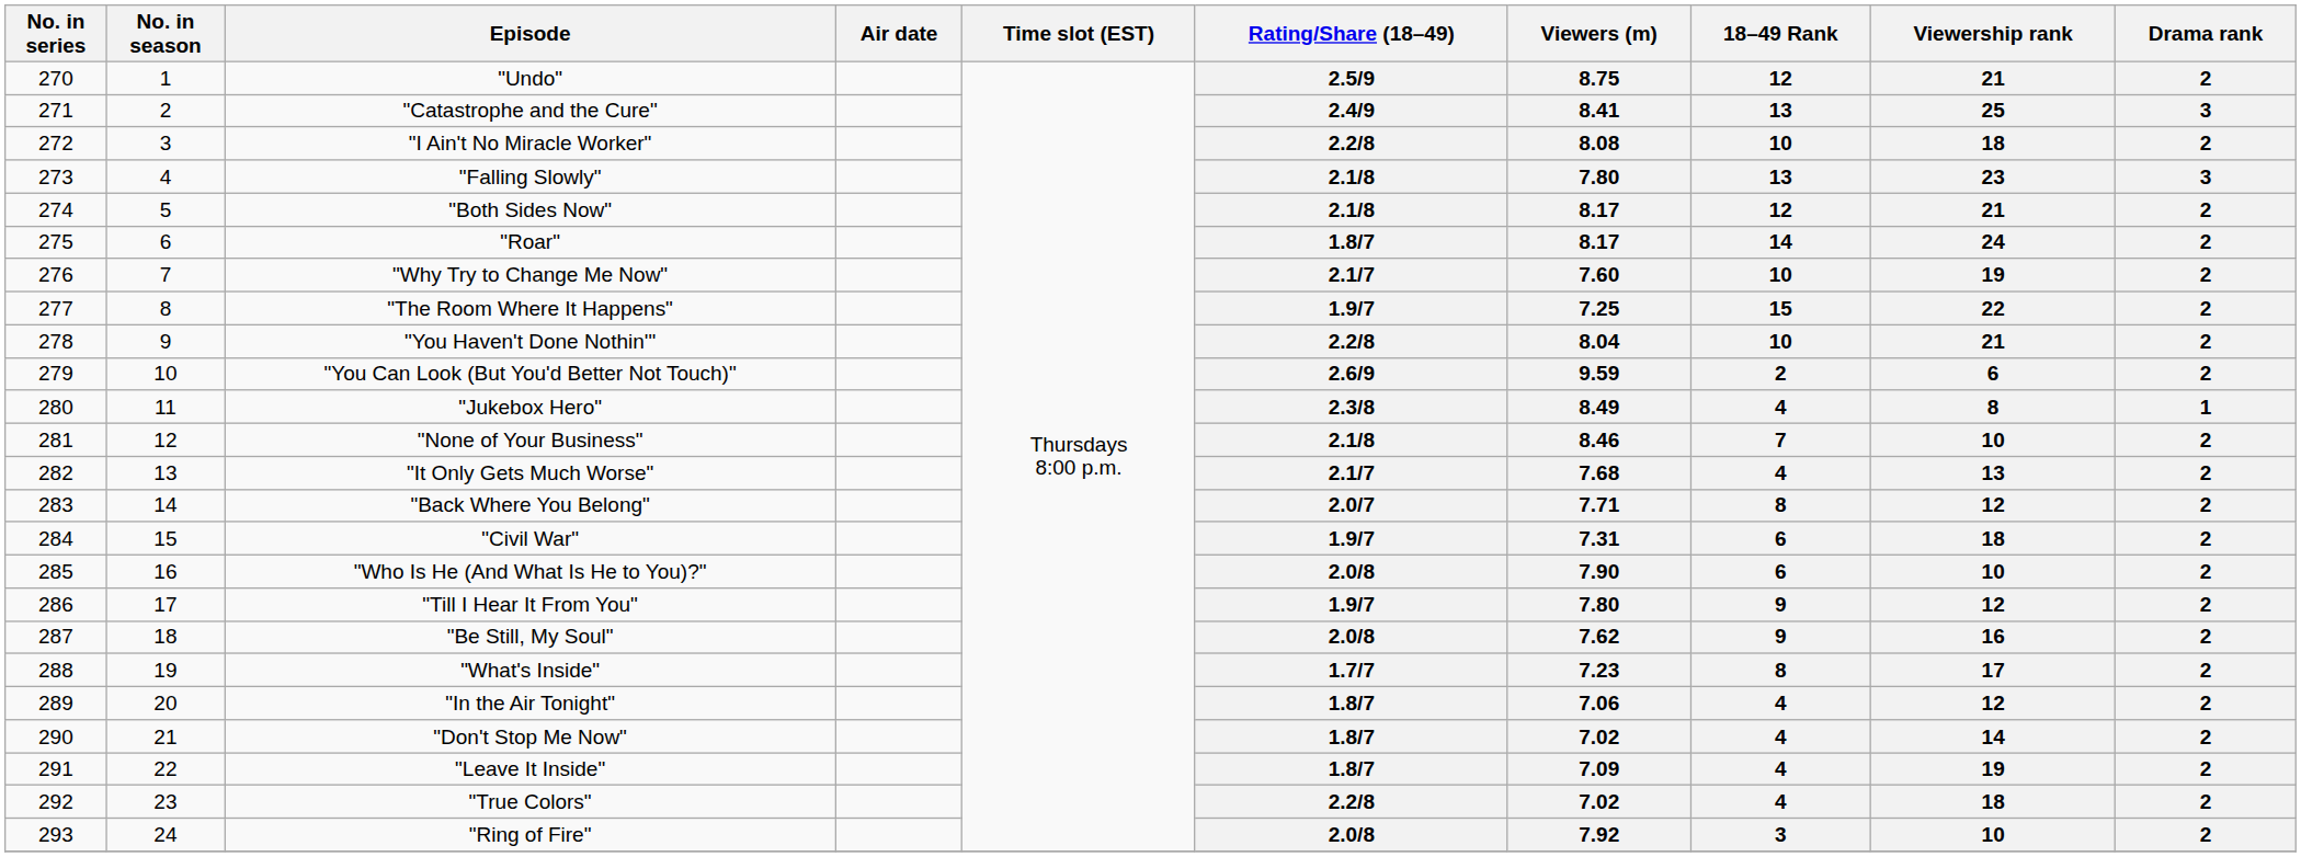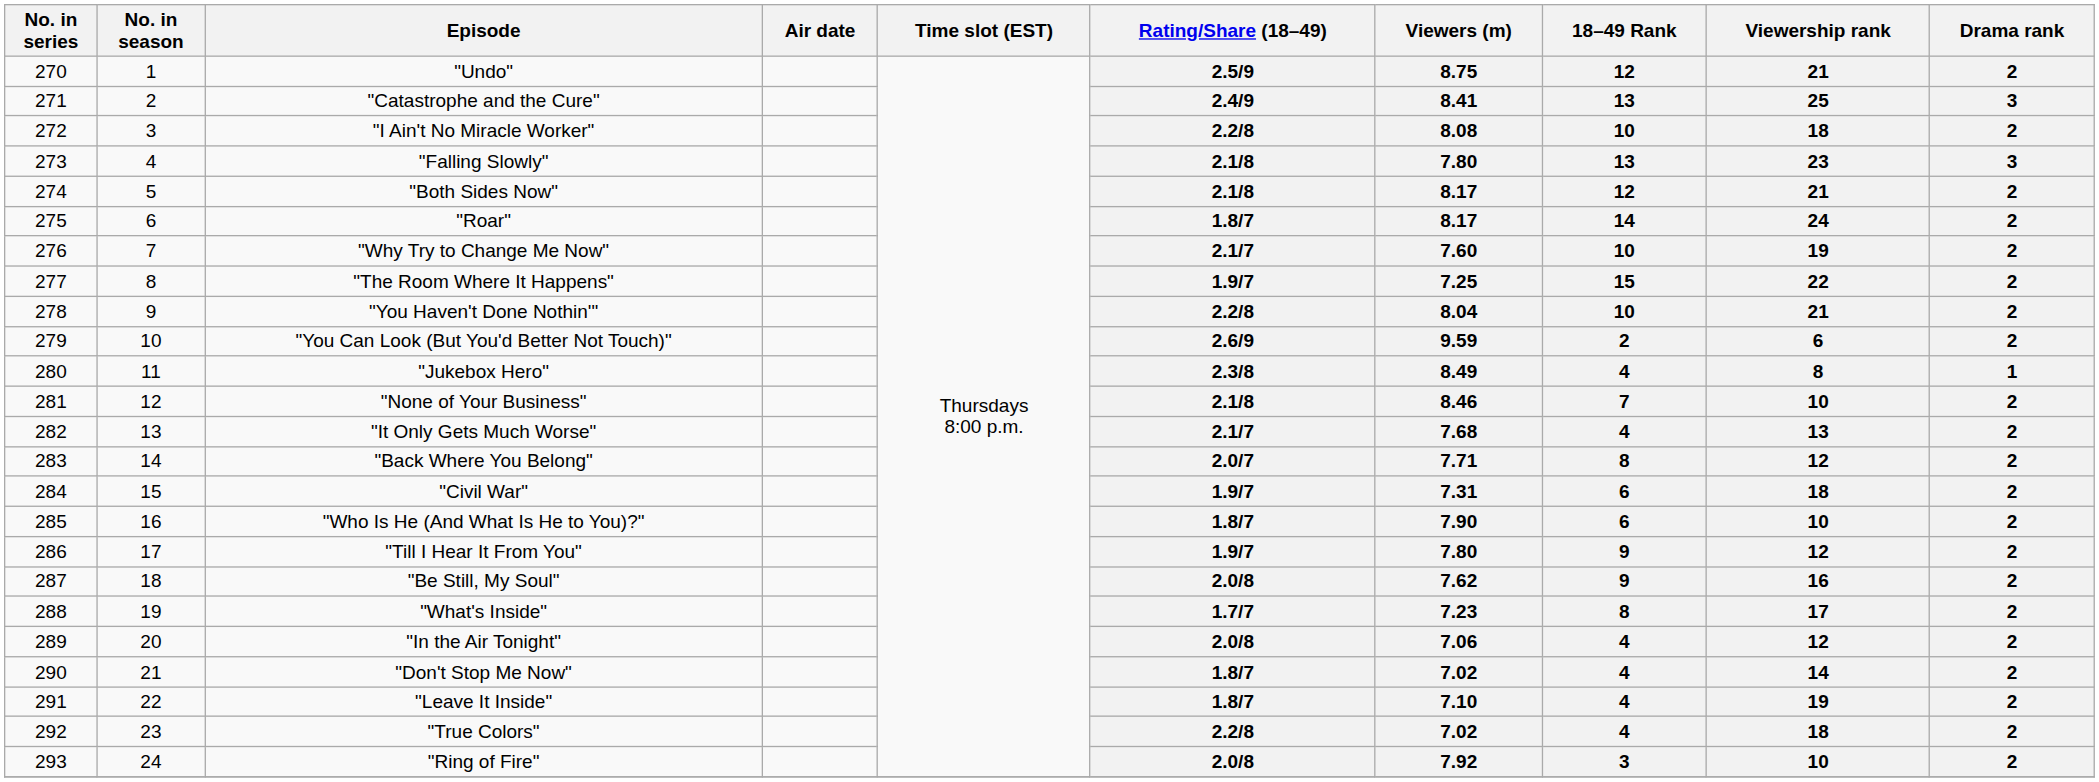 <table class="wikitable" style="font-size:90%; text-align:center; width: 100%; margin-left: auto; margin-right: auto;">
 <tr>
 <th>No. in<br>series</th>
 <th>No. in<br>season</th>
 <th>Episode</th>
 <th>Air date</th>
 <th>Time slot (EST)</th>
 <th><a href='#'>Rating/Share</a> (18–49)</th>
 <th>Viewers (m)</th>
 <th>18–49 Rank</th>
 <th>Viewership rank</th>
 <th>Drama rank</th>
 </tr>
 <tr>
 <td style="text-align:center">270</td>
 <td style="text-align:center">1</td>
 <td>"Undo"</td>
 <td></td>
 <td style="text-align:center" rowspan=24>Thursdays<br>8:00 p.m.</td>
 <th>2.5/9</th>
 <th>8.75</th>
 <th>12</th>
 <th>21</th>
 <th>2</th>
 </tr>
 <tr>
 <td style="text-align:center">271</td>
 <td style="text-align:center">2</td>
 <td>"Catastrophe and the Cure"</td>
 <td></td>
 <th>2.4/9</th>
 <th>8.41</th>
 <th>13</th>
 <th>25</th>
 <th>3</th>
 </tr>
 <tr>
 <td style="text-align:center">272</td>
 <td style="text-align:center">3</td>
 <td>"I Ain't No Miracle Worker"</td>
 <td></td>
 <th>2.2/8</th>
 <th>8.08</th>
 <th>10</th>
 <th>18</th>
 <th>2</th>
 </tr>
 <tr>
 <td style="text-align:center">273</td>
 <td style="text-align:center">4</td>
 <td>"Falling Slowly"</td>
 <td></td>
 <th>2.1/8</th>
 <th>7.80</th>
 <th>13</th>
 <th>23</th>
 <th>3</th>
 </tr>
 <tr>
 <td style="text-align:center">274</td>
 <td style="text-align:center">5</td>
 <td>"Both Sides Now"</td>
 <td></td>
 <th>2.1/8</th>
 <th>8.17</th>
 <th>12</th>
 <th>21</th>
 <th>2</th>
 </tr>
 <tr>
 <td style="text-align:center">275</td>
 <td style="text-align:center">6</td>
 <td>"Roar"</td>
 <td></td>
 <th>1.8/7</th>
 <th>8.17</th>
 <th>14</th>
 <th>24</th>
 <th>2</th>
 </tr>
 <tr>
 <td style="text-align:center">276</td>
 <td style="text-align:center">7</td>
 <td>"Why Try to Change Me Now"</td>
 <td></td>
 <th>2.1/7</th>
 <th>7.60</th>
 <th>10</th>
 <th>19</th>
 <th>2</th>
 </tr>
 <tr>
 <td style="text-align:center">277</td>
 <td style="text-align:center">8</td>
 <td>"The Room Where It Happens"</td>
 <td></td>
 <th>1.9/7</th>
 <th>7.25</th>
 <th>15</th>
 <th>22</th>
 <th>2</th>
 </tr>
 <tr>
 <td style="text-align:center">278</td>
 <td style="text-align:center">9</td>
 <td>"You Haven't Done Nothin'"</td>
 <td></td>
 <th>2.2/8</th>
 <th>8.04</th>
 <th>10</th>
 <th>21</th>
 <th>2</th>
 </tr>
 <tr>
 <td style="text-align:center">279</td>
 <td style="text-align:center">10</td>
 <td>"You Can Look (But You'd Better Not Touch)"</td>
 <td></td>
 <th>2.6/9</th>
 <th>9.59</th>
 <th>2</th>
 <th>6</th>
 <th>2</th>
 </tr>
 <tr>
 <td style="text-align:center">280</td>
 <td style="text-align:center">11</td>
 <td>"Jukebox Hero"</td>
 <td></td>
 <th>2.3/8</th>
 <th>8.49</th>
 <th>4</th>
 <th>8</th>
 <th>1</th>
 </tr>
 <tr>
 <td style="text-align:center">281</td>
 <td style="text-align:center">12</td>
 <td>"None of Your Business"</td>
 <td></td>
 <th>2.1/8</th>
 <th>8.46</th>
 <th>7</th>
 <th>10</th>
 <th>2</th>
 </tr>
 <tr>
 <td style="text-align:center">282</td>
 <td style="text-align:center">13</td>
 <td>"It Only Gets Much Worse"</td>
 <td></td>
 <th>2.1/7</th>
 <th>7.68</th>
 <th>4</th>
 <th>13</th>
 <th>2</th>
 </tr>
 <tr>
 <td style="text-align:center">283</td>
 <td style="text-align:center">14</td>
 <td>"Back Where You Belong"</td>
 <td></td>
 <th>2.0/7</th>
 <th>7.71</th>
 <th>8</th>
 <th>12</th>
 <th>2</th>
 </tr>
 <tr>
 <td style="text-align:center">284</td>
 <td style="text-align:center">15</td>
 <td>"Civil War"</td>
 <td></td>
 <th>1.9/7</th>
 <th>7.31</th>
 <th>6</th>
 <th>18</th>
 <th>2</th>
 </tr>
 <tr>
 <td style="text-align:center">285</td>
 <td style="text-align:center">16</td>
 <td>"Who Is He (And What Is He to You)?"</td>
 <td></td>
-<th>2.0/8</th>
+<th>1.8/7</th>
 <th>7.90</th>
 <th>6</th>
 <th>10</th>
 <th>2</th>
 </tr>
 <tr>
 <td style="text-align:center">286</td>
 <td style="text-align:center">17</td>
 <td>"Till I Hear It From You"</td>
 <td></td>
 <th>1.9/7</th>
 <th>7.80</th>
 <th>9</th>
 <th>12</th>
 <th>2</th>
 </tr>
 <tr>
 <td style="text-align:center">287</td>
 <td style="text-align:center">18</td>
 <td>"Be Still, My Soul"</td>
 <td></td>
 <th>2.0/8</th>
 <th>7.62</th>
 <th>9</th>
 <th>16</th>
 <th>2</th>
 </tr>
 <tr>
 <td style="text-align:center">288</td>
 <td style="text-align:center">19</td>
 <td>"What's Inside"</td>
 <td></td>
 <th>1.7/7</th>
 <th>7.23</th>
 <th>8</th>
 <th>17</th>
 <th>2</th>
 </tr>
 <tr>
 <td style="text-align:center">289</td>
 <td style="text-align:center">20</td>
 <td>"In the Air Tonight"</td>
 <td></td>
-<th>1.8/7</th>
+<th>2.0/8</th>
 <th>7.06</th>
 <th>4</th>
 <th>12</th>
 <th>2</th>
 </tr>
 <tr>
 <td style="text-align:center">290</td>
 <td style="text-align:center">21</td>
 <td>"Don't Stop Me Now"</td>
 <td></td>
 <th>1.8/7</th>
 <th>7.02</th>
 <th>4</th>
 <th>14</th>
 <th>2</th>
 </tr>
 <tr>
 <td style="text-align:center">291</td>
 <td style="text-align:center">22</td>
 <td>"Leave It Inside"</td>
 <td></td>
 <th>1.8/7</th>
-<th>7.09</th>
+<th>7.10</th>
 <th>4</th>
 <th>19</th>
 <th>2</th>
 </tr>
 <tr>
 <td style="text-align:center">292</td>
 <td style="text-align:center">23</td>
 <td>"True Colors"</td>
 <td></td>
 <th>2.2/8</th>
 <th>7.02</th>
 <th>4</th>
 <th>18</th>
 <th>2</th>
 </tr>
 <tr>
 <td style="text-align:center">293</td>
 <td style="text-align:center">24</td>
 <td>"Ring of Fire"</td>
 <td></td>
 <th>2.0/8</th>
 <th>7.92</th>
 <th>3</th>
 <th>10</th>
 <th>2</th>
 </tr>
 <tr>
 </tr>
 </table>
